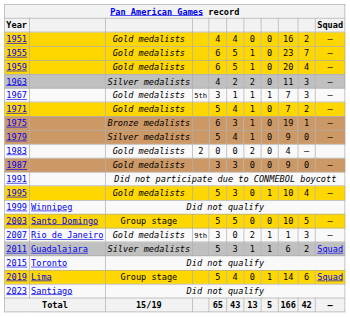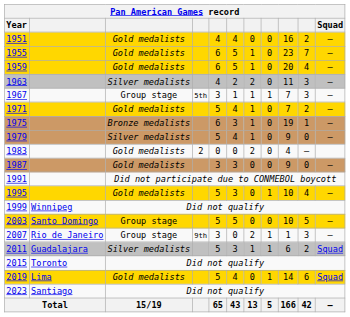 <table class="wikitable" style="text-align: center;">
 <tr>
 <th colspan=11><a href='#'>Pan American Games</a> record</th>
 </tr>
 <tr>
 <th width=>Year</th>
 <th width=></th>
 <th width=></th>
 <th width=></th>
 <th width=20px></th>
 <th width=20px></th>
 <th width=20px></th>
 <th width=20px></th>
 <th width=20px></th>
 <th width=20px></th>
 <th width=20px>Squad</th>
 </tr>
 <tr bgcolor=gold>
 <td><a href='#'>1951</a></td>
 <td></td>
 <td><em>Gold medalists</em></td>
 <td><strong></strong></td>
 <td>4</td>
 <td>4</td>
 <td>0</td>
 <td>0</td>
 <td>16</td>
 <td>2</td>
 <td>–</td>
 </tr>
 <tr bgcolor=gold>
 <td><a href='#'>1955</a></td>
 <td></td>
 <td><em>Gold medalists</em></td>
 <td><strong></strong></td>
 <td>6</td>
 <td>5</td>
 <td>1</td>
 <td>0</td>
 <td>23</td>
 <td>7</td>
 <td>–</td>
 </tr>
 <tr bgcolor=gold>
 <td><a href='#'>1959</a></td>
 <td></td>
 <td><em>Gold medalists</em></td>
 <td><strong></strong></td>
 <td>6</td>
 <td>5</td>
 <td>1</td>
 <td>0</td>
 <td>20</td>
 <td>4</td>
 <td>–</td>
 </tr>
 <tr bgcolor=silver>
 <td><a href='#'>1963</a></td>
 <td></td>
 <td><em>Silver medalists</em></td>
 <td><strong></strong></td>
 <td>4</td>
 <td>2</td>
 <td>2</td>
 <td>0</td>
 <td>11</td>
 <td>3</td>
 <td>–</td>
 </tr>
 <tr>
 <td><a href='#'>1967</a></td>
 <td></td>
-<td><em>Gold medalists</em></td>
+<td>Group stage</td>
 <td><small>5th</small></td>
 <td>3</td>
 <td>1</td>
 <td>1</td>
 <td>1</td>
 <td>7</td>
 <td>3</td>
 <td>–</td>
 </tr>
 <tr bgcolor=gold>
 <td><a href='#'>1971</a></td>
 <td></td>
 <td><em>Gold medalists</em></td>
 <td><strong></strong></td>
 <td>5</td>
 <td>4</td>
 <td>1</td>
 <td>0</td>
 <td>7</td>
 <td>2</td>
 <td>–</td>
 </tr>
 <tr bgcolor= #CC9966>
 <td><a href='#'>1975</a></td>
 <td></td>
 <td><em>Bronze medalists</em></td>
 <td><strong></strong></td>
 <td>6</td>
 <td>3</td>
 <td>1</td>
 <td>0</td>
 <td>19</td>
 <td>1</td>
 <td>–</td>
 </tr>
 <tr bgcolor= #CC9966>
 <td><a href='#'>1979</a></td>
 <td></td>
 <td><em>Silver medalists</em></td>
 <td><strong></strong></td>
 <td>5</td>
 <td>4</td>
 <td>1</td>
 <td>0</td>
 <td>9</td>
 <td>0</td>
 <td>–</td>
 </tr>
 <tr>
 <td><a href='#'>1983</a></td>
 <td></td>
 <td><em>Gold medalists</em></td>
 <td>2</td>
 <td>0</td>
 <td>0</td>
 <td>2</td>
 <td>0</td>
 <td>4</td>
 <td>–</td>
 </tr>
 <tr bgcolor= #CC9966>
 <td><a href='#'>1987</a></td>
 <td></td>
 <td><em>Gold medalists</em></td>
 <td><strong></strong></td>
 <td>3</td>
 <td>3</td>
 <td>0</td>
 <td>0</td>
 <td>9</td>
 <td>0</td>
 <td>–</td>
 </tr>
 <tr>
 <td><a href='#'>1991</a></td>
 <td></td>
 <td colspan=9><em>Did not participate due to CONMEBOL boycott</em></td>
 </tr>
 <tr style="background:Gold;">
 <td><a href='#'>1995</a></td>
 <td></td>
 <td><em>Gold medalists</em></td>
 <td><strong></strong></td>
 <td>5</td>
 <td>3</td>
 <td>0</td>
 <td>1</td>
 <td>10</td>
 <td>4</td>
 <td>–</td>
 </tr>
 <tr>
 <td><a href='#'>1999</a></td>
 <td align=left> <a href='#'>Winnipeg</a></td>
 <td colspan=9><em>Did not qualify</em></td>
 </tr>
 <tr style="background:Gold;">
 <td><a href='#'>2003</a></td>
 <td align=left> <a href='#'>Santo Domingo</a></td>
 <td>Group stage</td>
 <td><strong></strong></td>
 <td>5</td>
 <td>5</td>
 <td>0</td>
 <td>0</td>
 <td>10</td>
 <td>5</td>
 <td>–</td>
 </tr>
 <tr>
 <td><a href='#'>2007</a></td>
 <td align=left> <a href='#'>Rio de Janeiro</a></td>
-<td><em>Gold medalists</em></td>
+<td>Group stage</td>
 <td><small>9th</small></td>
 <td>3</td>
 <td>0</td>
 <td>2</td>
 <td>1</td>
 <td>1</td>
 <td>3</td>
 <td>–</td>
 </tr>
 <tr style="background:Silver;">
 <td><a href='#'>2011</a></td>
 <td align=left> <a href='#'>Guadalajara</a></td>
 <td><em>Silver medalists</em></td>
 <td><strong></strong></td>
 <td>5</td>
 <td>3</td>
 <td>1</td>
 <td>1</td>
 <td>6</td>
 <td>2</td>
 <td><a href='#'>Squad</a></td>
 </tr>
 <tr>
 <td><a href='#'>2015</a></td>
 <td align=left> <a href='#'>Toronto</a></td>
 <td colspan=9><em>Did not qualify</em></td>
 </tr>
 <tr style="background:Gold;">
 <td><a href='#'>2019</a></td>
 <td align=left> <a href='#'>Lima</a></td>
-<td>Group stage</td>
+<td><em>Gold medalists</em></td>
 <td><strong></strong></td>
 <td>5</td>
 <td>4</td>
 <td>0</td>
 <td>1</td>
 <td>14</td>
 <td>6</td>
 <td><a href='#'>Squad</a></td>
 </tr>
 <tr>
 <td><a href='#'>2023</a></td>
 <td align=left> <a href='#'>Santiago</a></td>
 <td colspan=9><em>Did not qualify</em></td>
 </tr>
 <tr>
 <th colspan=2>Total</th>
 <th>15/19</th>
 <th></th>
 <th>65</th>
 <th>43</th>
 <th>13</th>
 <th>5</th>
 <th>166</th>
 <th>42</th>
 <th>–</th>
 </tr>
 </table>
